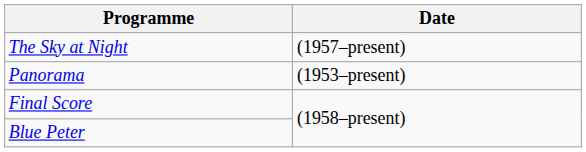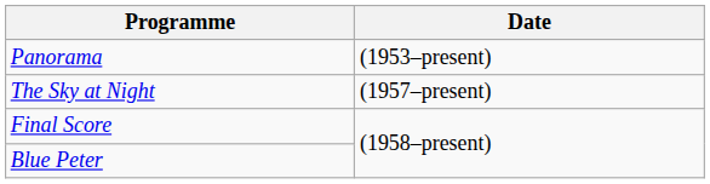 <table class="wikitable">
 <tr>
 <th width=250>Programme</th>
 <th width=250>Date</th>
 </tr>
 <tr>
+<td><em><a href='#'>Panorama</a></em></td>
+<td>(1953–present)</td>
+</tr>
+<tr>
 <td><em><a href='#'>The Sky at Night</a></em></td>
 <td>(1957–present)</td>
-</tr>
-<tr>
-<td><em><a href='#'>Panorama</a></em></td>
-<td>(1953–present)</td>
 </tr>
 <tr>
 <td><em><a href='#'>Final Score</a></em></td>
 <td rowspan="2">(1958–present)</td>
 </tr>
 <tr>
 <td><em><a href='#'>Blue Peter</a></em></td>
 </tr>
 </table>
